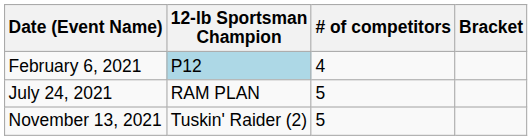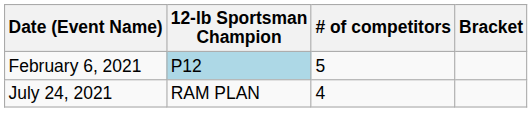 <table class="wikitable mw-collapsible mw-collapsed">
 <tr>
 <th>Date (Event Name)</th>
 <th>12-lb Sportsman<br>Champion</th>
 <th># of competitors</th>
 <th>Bracket</th>
 </tr>
 <tr>
 <td>February 6, 2021</td>
 <td style="background: lightblue;">P12</td>
-<td>4</td>
+<td>5</td>
 <td></td>
 </tr>
 <tr>
 <td>July 24, 2021</td>
 <td>RAM PLAN</td>
-<td>5</td>
-<td></td>
-</tr>
-<tr>
-<td>November 13, 2021</td>
-<td>Tuskin' Raider (2)</td>
-<td>5</td>
+<td>4</td>
 <td></td>
 </tr>
 </table>
